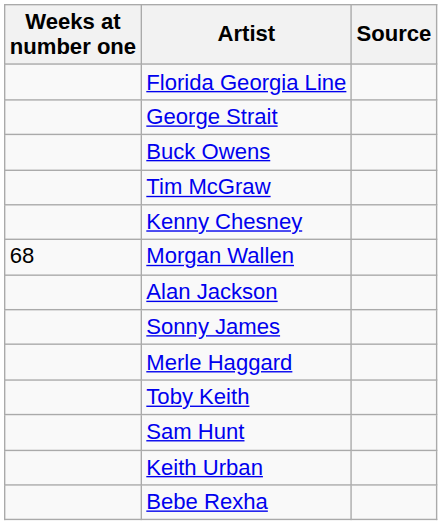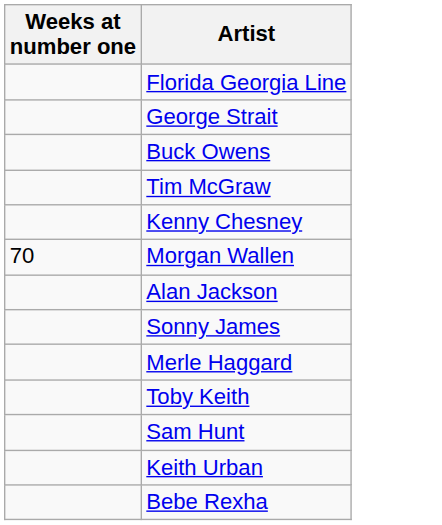 <table class="wikitable">
 <tr>
 <th>Weeks at<br>number one</th>
 <th>Artist</th>
-<th>Source</th>
 </tr>
 <tr>
 <td></td>
 <td><a href='#'>Florida Georgia Line</a></td>
-<td></td>
 </tr>
 <tr>
 <td></td>
 <td><a href='#'>George Strait</a></td>
-<td></td>
 </tr>
 <tr>
 <td></td>
 <td><a href='#'>Buck Owens</a></td>
-<td></td>
 </tr>
 <tr>
 <td></td>
 <td><a href='#'>Tim McGraw</a></td>
-<td></td>
 </tr>
 <tr>
 <td></td>
 <td><a href='#'>Kenny Chesney</a></td>
-<td></td>
 </tr>
 <tr>
-<td>68</td>
+<td>70</td>
 <td><a href='#'>Morgan Wallen</a></td>
-<td></td>
 </tr>
 <tr>
 <td></td>
 <td><a href='#'>Alan Jackson</a></td>
-<td></td>
 </tr>
 <tr>
 <td></td>
 <td><a href='#'>Sonny James</a></td>
-<td></td>
 </tr>
 <tr>
 <td></td>
 <td><a href='#'>Merle Haggard</a></td>
-<td></td>
 </tr>
 <tr>
 <td></td>
 <td><a href='#'>Toby Keith</a></td>
-<td></td>
 </tr>
 <tr>
 <td></td>
 <td><a href='#'>Sam Hunt</a></td>
-<td></td>
 </tr>
 <tr>
 <td></td>
 <td><a href='#'>Keith Urban</a></td>
-<td></td>
 </tr>
 <tr>
 <td></td>
 <td><a href='#'>Bebe Rexha</a></td>
-<td></td>
 </tr>
 </table>
